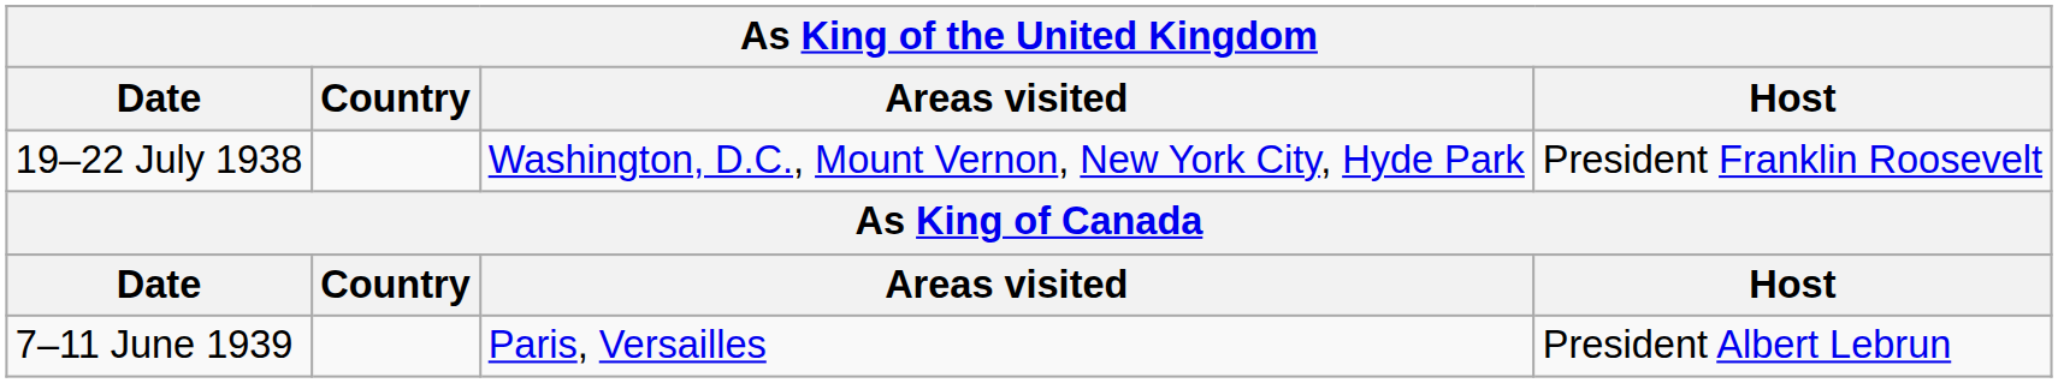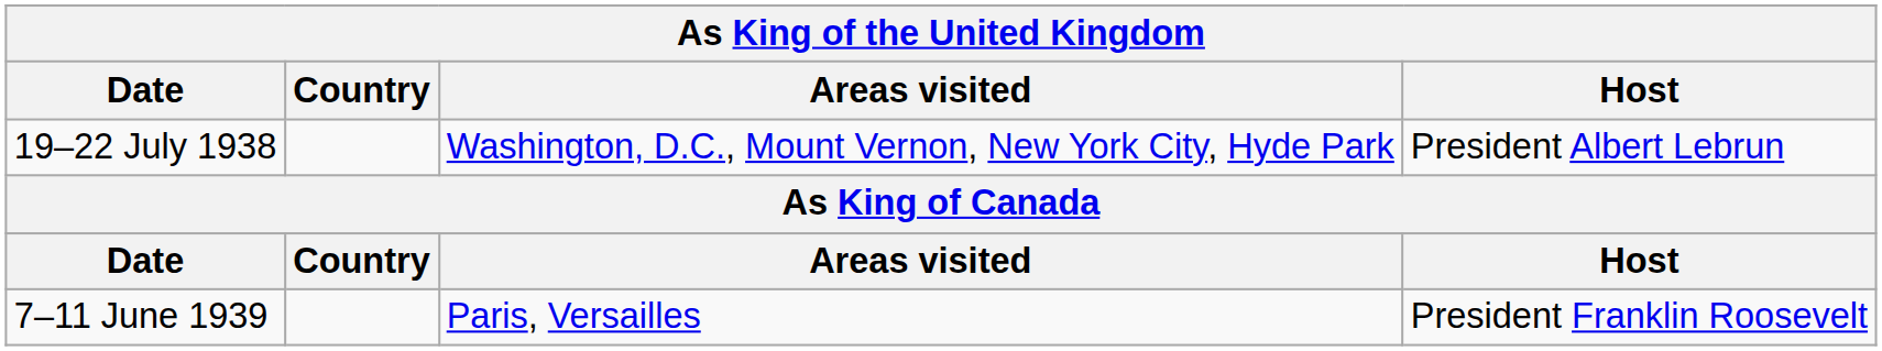 <table class="wikitable sortable" border="1" style="margin: 1em auto 1em auto">
 <tr>
 <th colspan=4>As <a href='#'>King of the United Kingdom</a></th>
 </tr>
 <tr>
 <th class="unsortable">Date</th>
 <th>Country</th>
 <th>Areas visited</th>
 <th class="unsortable">Host</th>
 </tr>
 <tr>
 <td nowrap>19–22 July 1938</td>
 <td></td>
 <td><a href='#'>Washington, D.C.</a>, <a href='#'>Mount Vernon</a>, <a href='#'>New York City</a>, <a href='#'>Hyde Park</a></td>
-<td>President <a href='#'>Franklin Roosevelt</a></td>
+<td>President <a href='#'>Albert Lebrun</a></td>
 </tr>
 <tr>
 <th colspan=4>As <a href='#'>King of Canada</a></th>
 </tr>
 <tr>
 <th class="unsortable">Date</th>
 <th>Country</th>
 <th>Areas visited</th>
 <th class="unsortable">Host</th>
 </tr>
 <tr>
 <td nowrap>7–11 June 1939<br></td>
 <td></td>
 <td><a href='#'>Paris</a>, <a href='#'>Versailles</a></td>
-<td>President <a href='#'>Albert Lebrun</a></td>
+<td>President <a href='#'>Franklin Roosevelt</a></td>
 </tr>
 </table>
